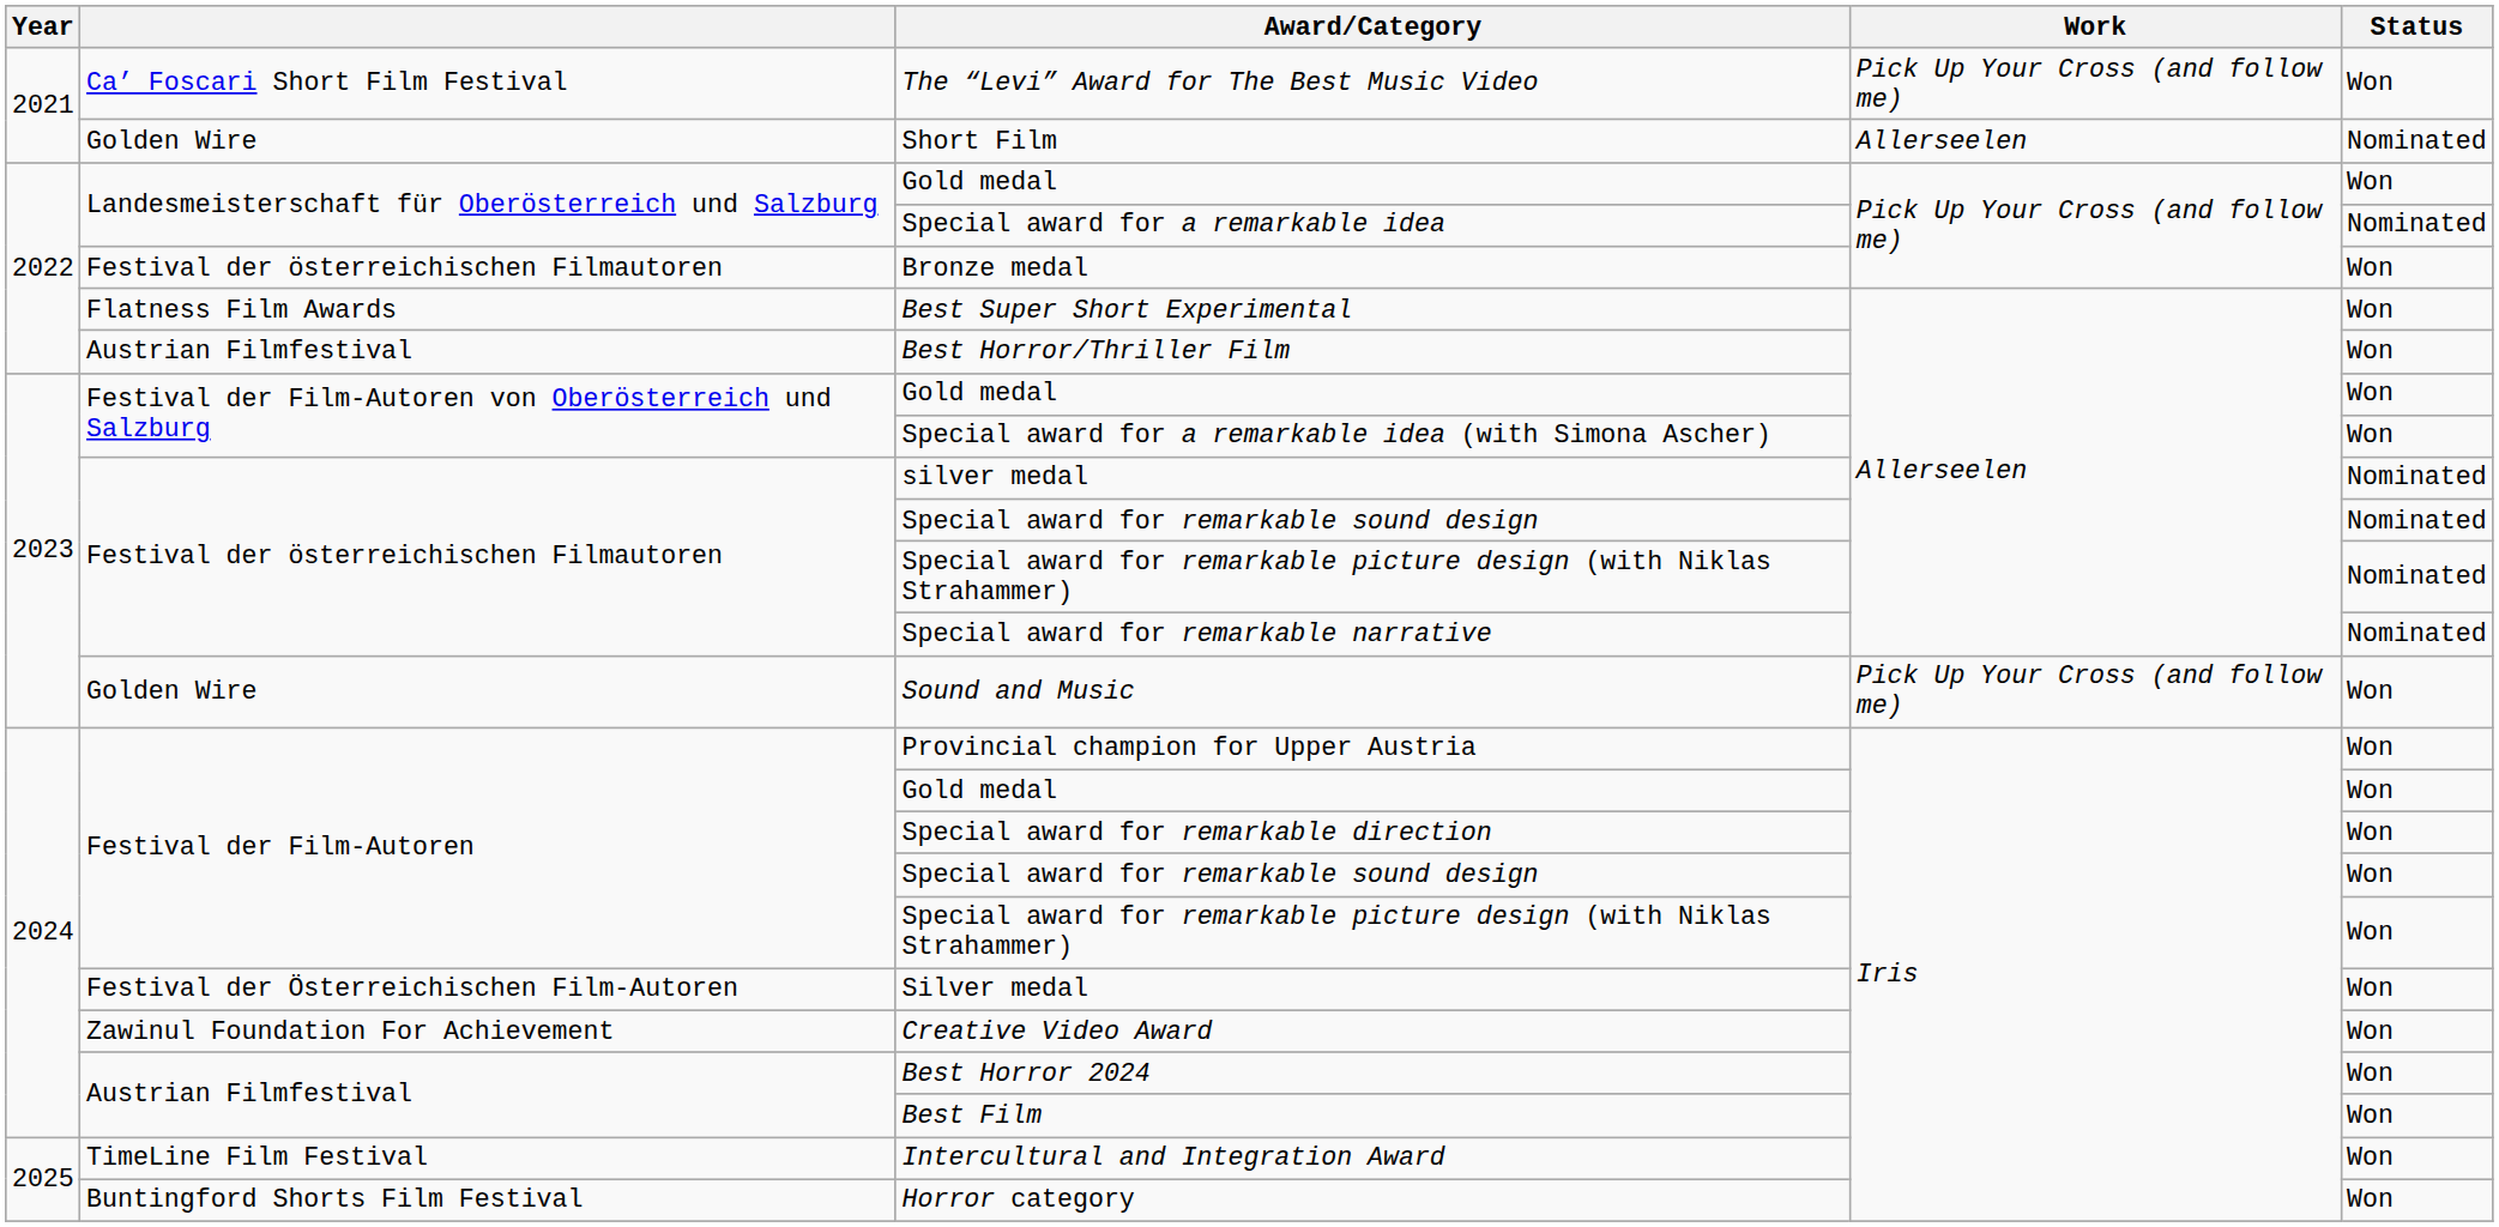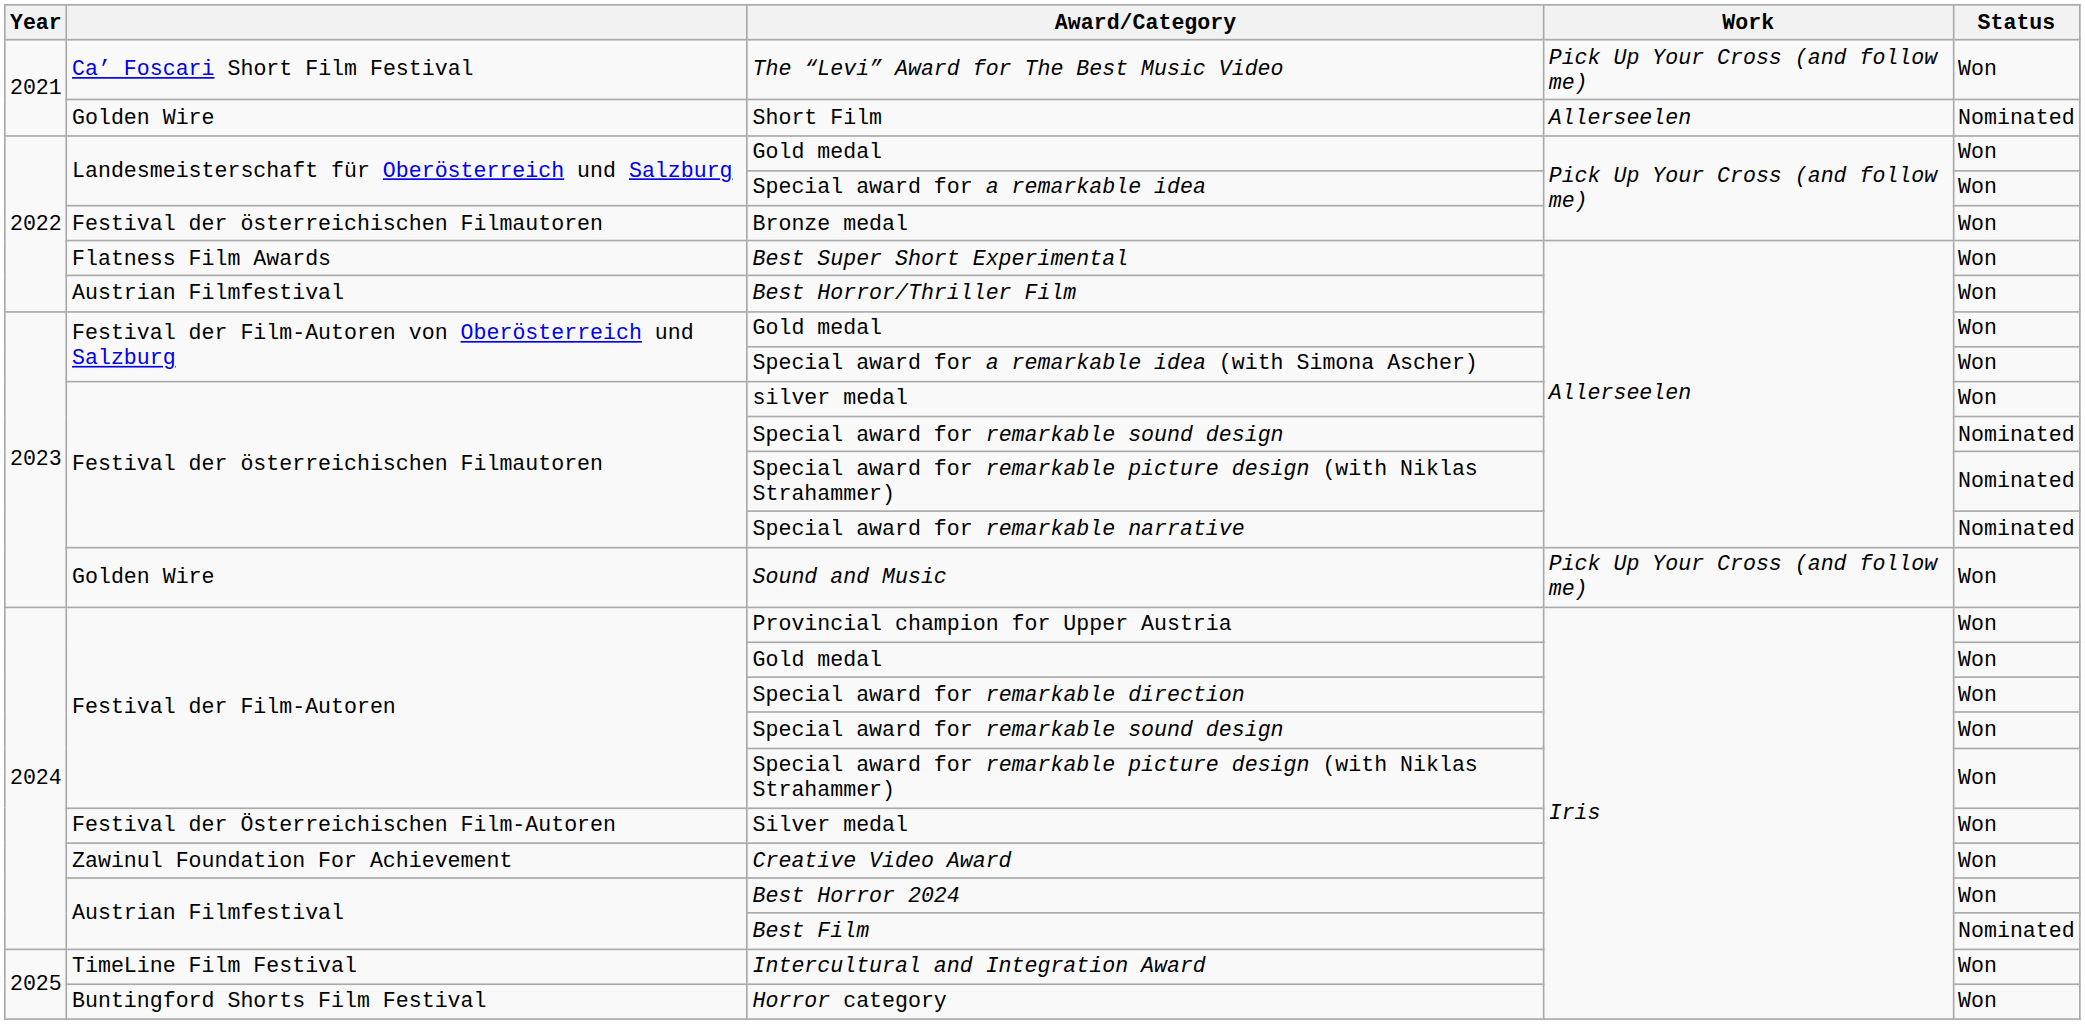 <table class="wikitable">
 <tr>
 <th>Year</th>
 <th></th>
 <th>Award/Category</th>
 <th>Work</th>
 <th>Status</th>
 </tr>
 <tr>
 <td rowspan="2">2021</td>
 <td><a href='#'>Ca’ Foscari</a> Short Film Festival</td>
 <td><em>The “Levi” Award for The Best Music Video</em></td>
 <td><em>Pick Up Your Cross (and follow me)</em></td>
 <td>Won</td>
 </tr>
 <tr>
 <td>Golden Wire</td>
 <td>Short Film</td>
 <td><em>Allerseelen</em></td>
 <td>Nominated</td>
 </tr>
 <tr>
 <td rowspan="5">2022</td>
 <td rowspan="2">Landesmeisterschaft für <a href='#'>Oberösterreich</a> und <a href='#'>Salzburg</a></td>
 <td>Gold medal</td>
 <td rowspan="3"><em>Pick Up Your Cross (and follow me)</em></td>
 <td>Won</td>
 </tr>
 <tr>
 <td>Special award for <em>a remarkable idea</em></td>
-<td>Nominated</td>
+<td>Won</td>
 </tr>
 <tr>
 <td>Festival der österreichischen Filmautoren</td>
 <td>Bronze medal</td>
 <td>Won</td>
 </tr>
 <tr>
 <td>Flatness Film Awards</td>
 <td><em>Best Super Short Experimental</em></td>
 <td rowspan="8"><em>Allerseelen</em></td>
 <td>Won</td>
 </tr>
 <tr>
 <td>Austrian Filmfestival</td>
 <td><em>Best Horror/Thriller Film</em></td>
 <td>Won</td>
 </tr>
 <tr>
 <td rowspan="7">2023</td>
 <td rowspan="2">Festival der Film-Autoren von <a href='#'>Oberösterreich</a> und <a href='#'>Salzburg</a></td>
 <td>Gold medal</td>
 <td>Won</td>
 </tr>
 <tr>
 <td>Special award for <em>a remarkable idea</em> (with Simona Ascher)</td>
 <td>Won</td>
 </tr>
 <tr>
 <td rowspan="4">Festival der österreichischen Filmautoren</td>
 <td>silver medal</td>
-<td>Nominated</td>
+<td>Won</td>
 </tr>
 <tr>
 <td>Special award for <em>remarkable sound design</em></td>
 <td>Nominated</td>
 </tr>
 <tr>
 <td>Special award for <em>remarkable picture design</em> (with Niklas Strahammer)</td>
 <td>Nominated</td>
 </tr>
 <tr>
 <td>Special award for <em>remarkable narrative</em></td>
 <td>Nominated</td>
 </tr>
 <tr>
 <td>Golden Wire</td>
 <td><em>Sound and Music</em></td>
 <td><em>Pick Up Your Cross (and follow me)</em></td>
 <td>Won</td>
 </tr>
 <tr>
 <td rowspan="9">2024</td>
 <td rowspan="5">Festival der Film-Autoren</td>
 <td>Provincial champion for Upper Austria</td>
 <td rowspan="11"><em>Iris</em></td>
 <td>Won</td>
 </tr>
 <tr>
 <td>Gold medal</td>
 <td>Won</td>
 </tr>
 <tr>
 <td>Special award for <em>remarkable direction</em></td>
 <td>Won</td>
 </tr>
 <tr>
 <td>Special award for <em>remarkable sound design</em></td>
 <td>Won</td>
 </tr>
 <tr>
 <td>Special award for <em>remarkable picture design</em> (with Niklas Strahammer)</td>
 <td>Won</td>
 </tr>
 <tr>
 <td>Festival der Österreichischen Film-Autoren</td>
 <td>Silver medal</td>
 <td>Won</td>
 </tr>
 <tr>
 <td>Zawinul Foundation For Achievement</td>
 <td><em>Creative Video Award</em></td>
 <td>Won</td>
 </tr>
 <tr>
 <td rowspan="2">Austrian Filmfestival</td>
 <td><em>Best Horror 2024</em></td>
 <td>Won</td>
 </tr>
 <tr>
 <td><em>Best Film</em></td>
-<td>Won</td>
+<td>Nominated</td>
 </tr>
 <tr>
 <td rowspan="2">2025</td>
 <td>TimeLine Film Festival</td>
 <td><em>Intercultural and Integration Award</em></td>
 <td>Won</td>
 </tr>
 <tr>
 <td>Buntingford Shorts Film Festival</td>
 <td><em>Horror</em> category</td>
 <td>Won</td>
 </tr>
 </table>
